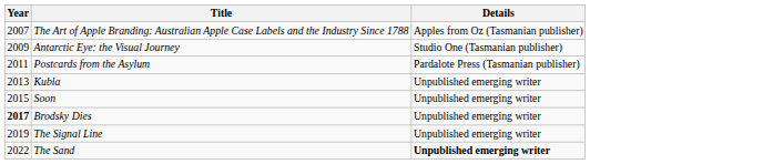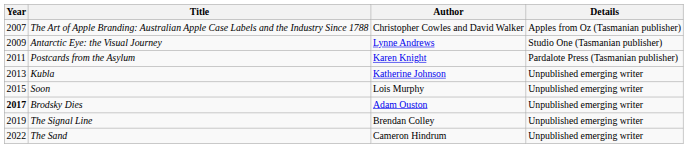 <table class="wikitable">
 <tr>
 <th>Year</th>
 <th>Title</th>
+<th>Author</th>
 <th>Details</th>
 </tr>
 <tr>
 <td>2007</td>
 <td><em>The Art of Apple Branding: Australian Apple Case Labels and the Industry Since 1788</em></td>
+<td>Christopher Cowles and David Walker</td>
 <td>Apples from Oz (Tasmanian publisher)</td>
 </tr>
 <tr>
 <td>2009</td>
 <td><em>Antarctic Eye: the Visual Journey</em></td>
+<td><a href='#'>Lynne Andrews</a></td>
 <td>Studio One (Tasmanian publisher)</td>
 </tr>
 <tr>
 <td>2011</td>
 <td><em>Postcards from the Asylum</em></td>
+<td><a href='#'>Karen Knight</a></td>
 <td>Pardalote Press (Tasmanian publisher)</td>
 </tr>
 <tr>
 <td>2013</td>
 <td><em>Kubla</em></td>
+<td><a href='#'>Katherine Johnson</a></td>
 <td>Unpublished emerging writer</td>
 </tr>
 <tr>
 <td>2015</td>
 <td><em>Soon</em></td>
+<td>Lois Murphy</td>
 <td>Unpublished emerging writer</td>
 </tr>
 <tr>
 <td><strong>2017</strong></td>
 <td><em>Brodsky Dies</em></td>
+<td><a href='#'>Adam Ouston</a></td>
 <td>Unpublished emerging writer</td>
 </tr>
 <tr>
 <td>2019</td>
 <td><em>The Signal Line</em></td>
+<td>Brendan Colley</td>
 <td>Unpublished emerging writer</td>
 </tr>
 <tr>
 <td>2022</td>
 <td><em>The Sand</em></td>
-<td><strong>Unpublished emerging writer</strong></td>
+<td>Cameron Hindrum</td>
+<td>Unpublished emerging writer</td>
 </tr>
 </table>
